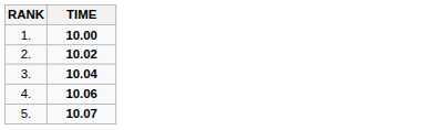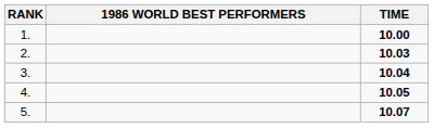 <table class="wikitable" style="border-collapse: collapse; font-size: 90%;">
 <tr>
 <th>RANK</th>
+<th align="center" style="width: 25em">1986 WORLD BEST PERFORMERS</th>
 <th align="center" style="width: 5em">TIME</th>
 </tr>
 <tr>
 <td align="center">1.</td>
+<td></td>
 <td align="center"><strong>10.00</strong></td>
 </tr>
 <tr>
 <td align="center">2.</td>
-<td align="center"><strong>10.02</strong></td>
+<td></td>
+<td align="center"><strong>10.03</strong></td>
 </tr>
 <tr>
 <td align="center">3.</td>
+<td></td>
 <td align="center"><strong>10.04</strong></td>
 </tr>
 <tr>
 <td align="center">4.</td>
-<td align="center"><strong>10.06</strong></td>
+<td></td>
+<td align="center"><strong>10.05</strong></td>
 </tr>
 <tr>
 <td align="center">5.</td>
+<td></td>
 <td align="center"><strong>10.07</strong></td>
 </tr>
 </table>
